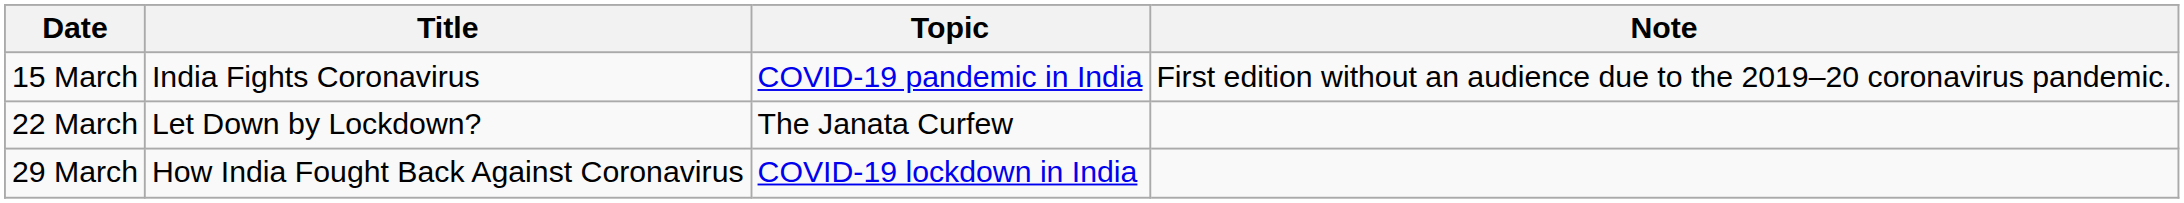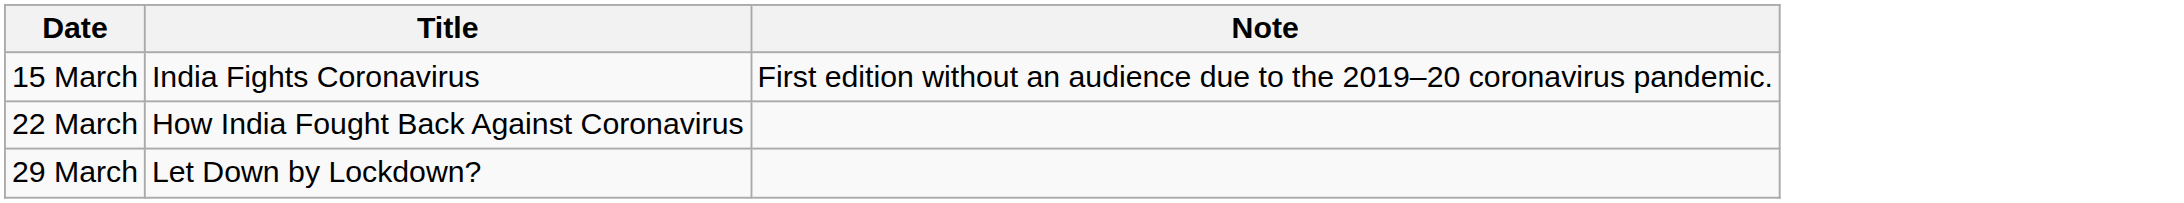 <table class="wikitable">
 <tr>
 <th scope="col">Date</th>
 <th scope="col">Title</th>
-<th scope="col">Topic</th>
 <th scope="col">Note</th>
 </tr>
 <tr>
 <td>15 March</td>
 <td>India Fights Coronavirus</td>
-<td><a href='#'>COVID-19 pandemic in India</a></td>
 <td>First edition without an audience due to the 2019–20 coronavirus pandemic.</td>
 </tr>
 <tr>
 <td>22 March</td>
-<td>Let Down by Lockdown?</td>
-<td>The Janata Curfew</td>
+<td>How India Fought Back Against Coronavirus</td>
 <td></td>
 </tr>
 <tr>
 <td>29 March</td>
-<td>How India Fought Back Against Coronavirus</td>
-<td><a href='#'>COVID-19 lockdown in India</a></td>
+<td>Let Down by Lockdown?</td>
 <td></td>
 </tr>
 </table>
